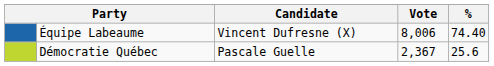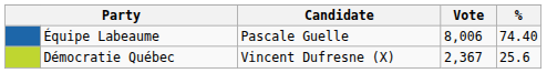 <table class="wikitable">
 <tr>
 </tr>
 <tr>
 <th bgcolor="#DDDDFF" width="230px" colspan="2">Party</th>
 <th bgcolor="#DDDDFF" width="200px">Candidate</th>
 <th bgcolor="#DDDDFF" width="50px">Vote</th>
 <th bgcolor="#DDDDFF" width="30px">%</th>
 </tr>
 <tr>
 <td bgcolor=#1D66A9 width="30px"> </td>
 <td>Équipe Labeaume</td>
-<td>Vincent Dufresne (X)</td>
+<td>Pascale Guelle</td>
 <td>8,006</td>
 <td>74.40</td>
 </tr>
 <tr>
 <td bgcolor=#BFD630 width="30px"> </td>
 <td>Démocratie Québec</td>
-<td>Pascale Guelle</td>
+<td>Vincent Dufresne (X)</td>
 <td>2,367</td>
 <td>25.6</td>
 </tr>
 </table>
